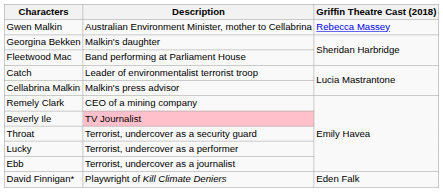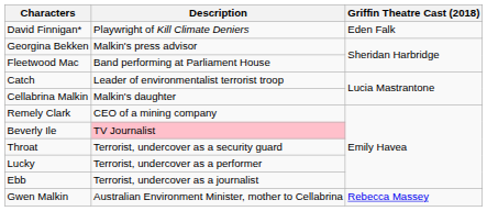 <table class="wikitable">
 <tr>
 <th>Characters</th>
 <th>Description</th>
 <th>Griffin Theatre Cast (2018)</th>
 </tr>
 <tr>
-<td>Gwen Malkin</td>
-<td>Australian Environment Minister, mother to Cellabrina</td>
-<td><a href='#'>Rebecca Massey</a></td>
+<td>David Finnigan*</td>
+<td>Playwright of <em>Kill Climate Deniers</em></td>
+<td>Eden Falk</td>
 </tr>
 <tr>
 <td>Georgina Bekken</td>
-<td>Malkin's daughter</td>
+<td>Malkin's press advisor</td>
 <td rowspan="2">Sheridan Harbridge</td>
 </tr>
 <tr>
 <td>Fleetwood Mac</td>
 <td>Band performing at Parliament House</td>
 </tr>
 <tr>
 <td>Catch</td>
 <td>Leader of environmentalist terrorist troop</td>
 <td rowspan="2">Lucia Mastrantone</td>
 </tr>
 <tr>
 <td>Cellabrina Malkin</td>
-<td>Malkin's press advisor</td>
+<td>Malkin's daughter</td>
 </tr>
 <tr>
 <td>Remely Clark</td>
 <td>CEO of a mining company</td>
 <td rowspan="5">Emily Havea</td>
 </tr>
 <tr>
 <td>Beverly Ile</td>
 <td style="background: pink;">TV Journalist</td>
 </tr>
 <tr>
 <td>Throat</td>
 <td>Terrorist, undercover as a security guard</td>
 </tr>
 <tr>
 <td>Lucky</td>
 <td>Terrorist, undercover as a performer</td>
 </tr>
 <tr>
 <td>Ebb</td>
 <td>Terrorist, undercover as a journalist</td>
 </tr>
 <tr>
-<td>David Finnigan*</td>
-<td>Playwright of <em>Kill Climate Deniers</em></td>
-<td>Eden Falk</td>
+<td>Gwen Malkin</td>
+<td>Australian Environment Minister, mother to Cellabrina</td>
+<td><a href='#'>Rebecca Massey</a></td>
 </tr>
 </table>
